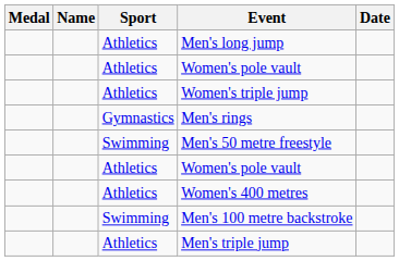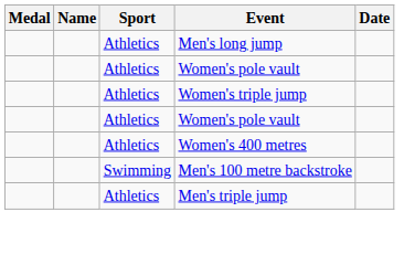 <table class="wikitable sortable"  style="font-size:95%">
 <tr>
 <th>Medal</th>
 <th>Name</th>
 <th>Sport</th>
 <th>Event</th>
 <th>Date</th>
 </tr>
 <tr>
 <td></td>
 <td></td>
 <td><a href='#'>Athletics</a></td>
 <td><a href='#'>Men's long jump</a></td>
 <td></td>
 </tr>
 <tr>
 <td></td>
 <td></td>
 <td><a href='#'>Athletics</a></td>
 <td><a href='#'>Women's pole vault</a></td>
 <td></td>
 </tr>
 <tr>
 <td></td>
 <td></td>
 <td><a href='#'>Athletics</a></td>
 <td><a href='#'>Women's triple jump</a></td>
 <td></td>
 </tr>
 <tr>
 <td></td>
 <td></td>
-<td><a href='#'>Gymnastics</a></td>
-<td><a href='#'>Men's rings</a></td>
-<td></td>
-</tr>
-<tr>
-<td></td>
-<td></td>
-<td><a href='#'>Swimming</a></td>
-<td><a href='#'>Men's 50 metre freestyle</a></td>
-<td></td>
-</tr>
-<tr>
-<td></td>
-<td></td>
 <td><a href='#'>Athletics</a></td>
 <td><a href='#'>Women's pole vault</a></td>
 <td></td>
 </tr>
 <tr>
 <td></td>
 <td></td>
 <td><a href='#'>Athletics</a></td>
 <td><a href='#'>Women's 400 metres</a></td>
 <td></td>
 </tr>
 <tr>
 <td></td>
 <td></td>
 <td><a href='#'>Swimming</a></td>
 <td><a href='#'>Men's 100 metre backstroke</a></td>
 <td></td>
 </tr>
 <tr>
 <td></td>
 <td></td>
 <td><a href='#'>Athletics</a></td>
 <td><a href='#'>Men's triple jump</a></td>
 <td></td>
 </tr>
 </table>
